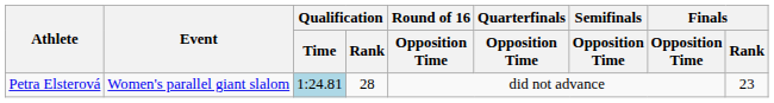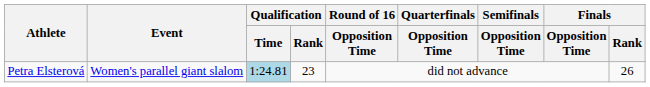 <table class="wikitable" style="font-size:90%">
 <tr>
 <th rowspan="2">Athlete</th>
 <th rowspan="2">Event</th>
 <th colspan="2">Qualification</th>
 <th>Round of 16</th>
 <th>Quarterfinals</th>
 <th>Semifinals</th>
 <th colspan=2>Finals</th>
 </tr>
 <tr>
 <th>Time</th>
 <th>Rank</th>
 <th>Opposition<br>Time</th>
 <th>Opposition<br>Time</th>
 <th>Opposition<br>Time</th>
 <th>Opposition<br>Time</th>
 <th>Rank</th>
 </tr>
 <tr>
 <td><a href='#'>Petra Elsterová</a></td>
 <td><a href='#'>Women's parallel giant slalom</a></td>
 <td align="center" style="background: lightblue;">1:24.81</td>
-<td align="center">28</td>
+<td align="center">23</td>
 <td colspan=4 align="center">did not advance</td>
-<td align="center">23</td>
+<td align="center">26</td>
 </tr>
 </table>
